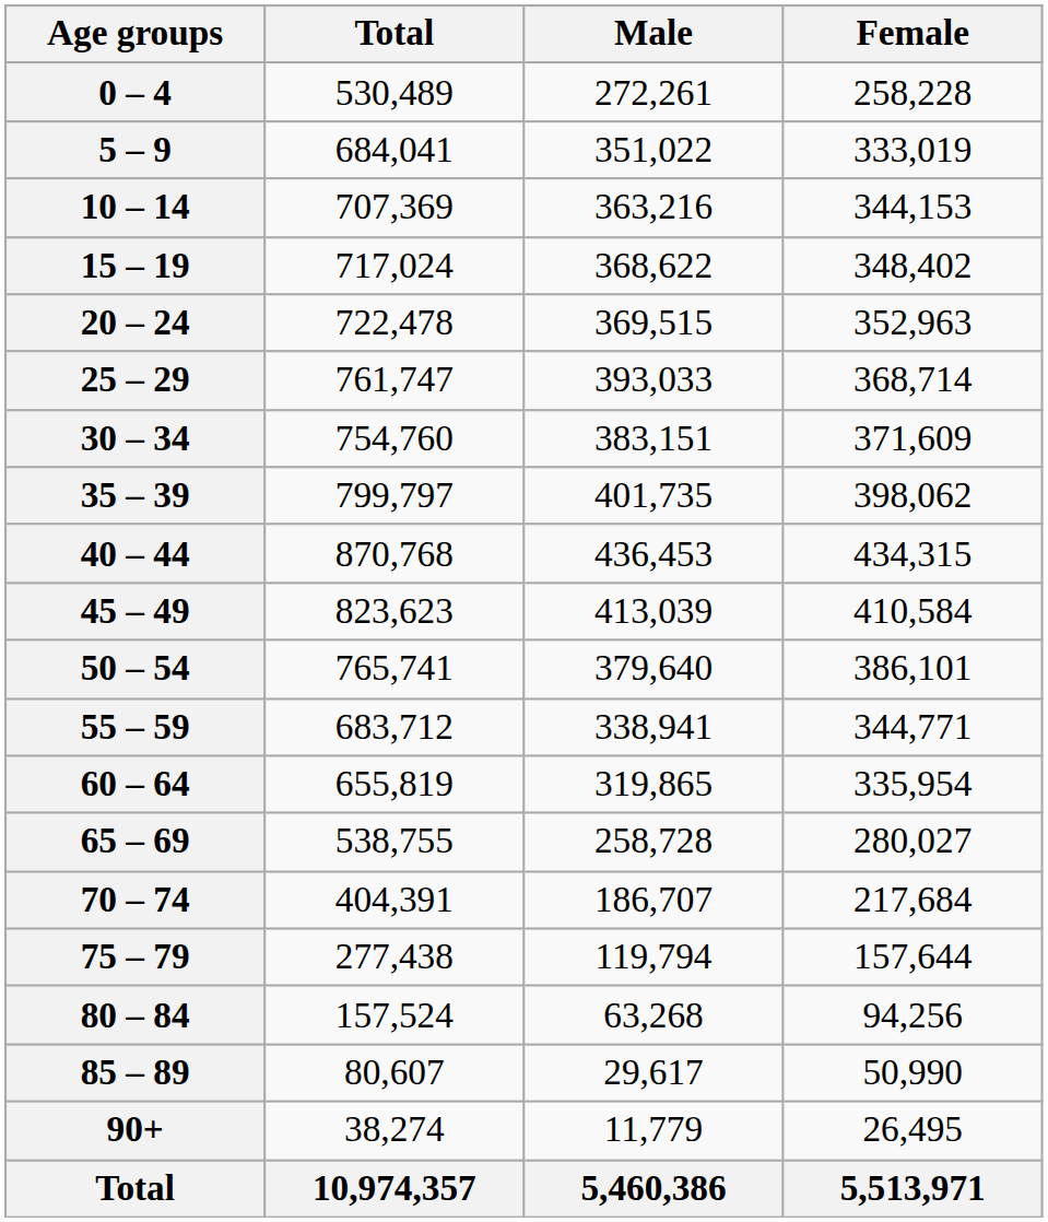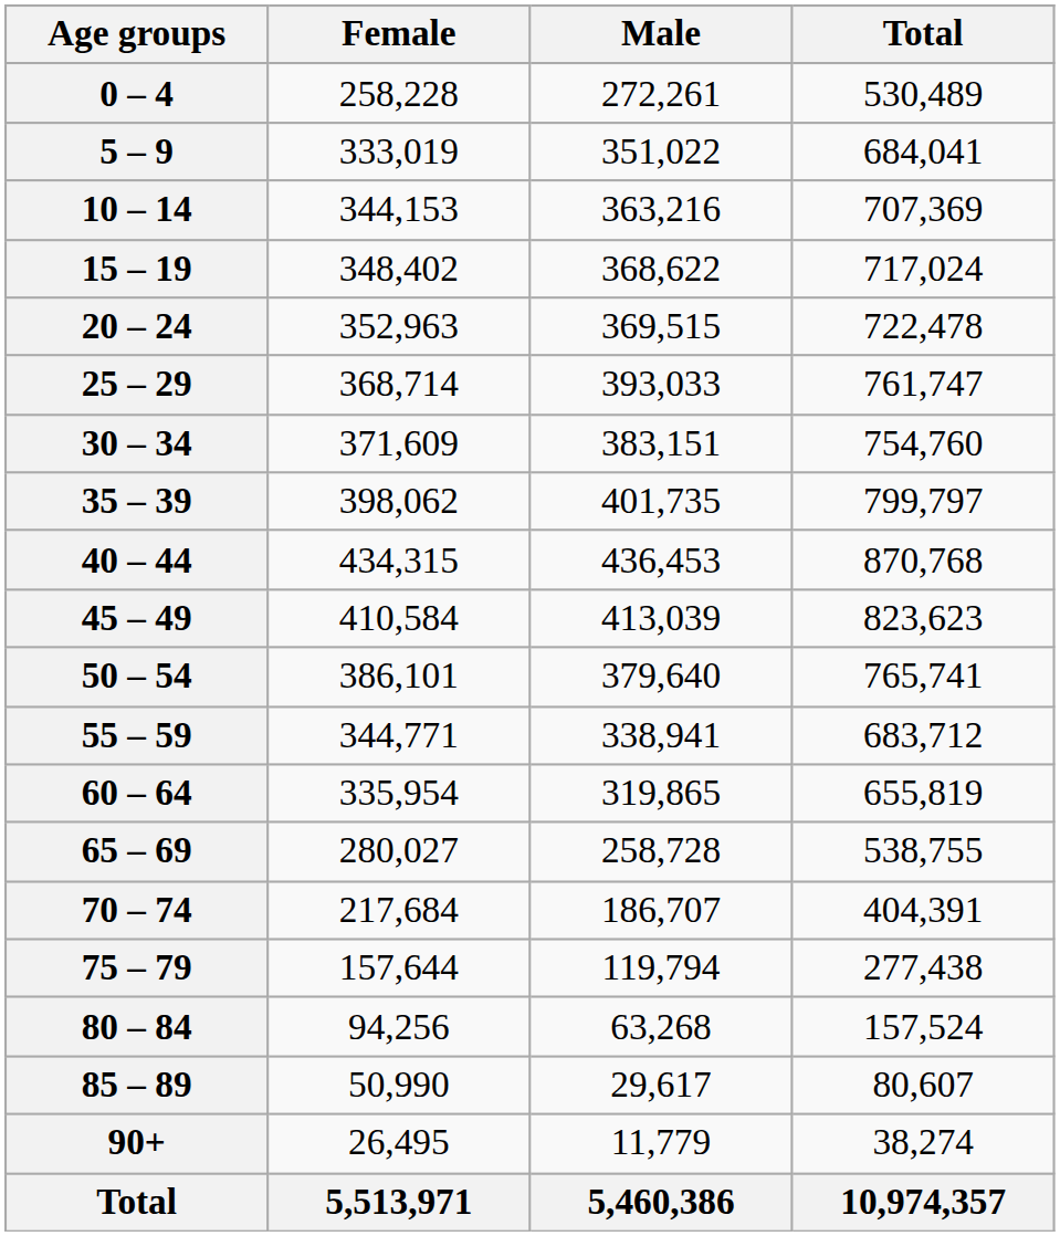 <table class="wikitable">
 <tr>
 <th style="width:80pt;">Age groups</th>
+<th style="width:80pt;">Female</th>
+<th style="width:80pt;">Male</th>
 <th style="width:80pt;">Total</th>
-<th style="width:80pt;">Male</th>
-<th style="width:80pt;">Female</th>
 </tr>
 <tr>
 <th style="width:80pt;">0 – 4</th>
+<td style="text-align:center;">258,228</td>
+<td style="text-align:center;">272,261</td>
 <td style="text-align:center;">530,489</td>
-<td style="text-align:center;">272,261</td>
-<td style="text-align:center;">258,228</td>
 </tr>
 <tr>
 <th style="width:80pt;">5 – 9</th>
+<td style="text-align:center;">333,019</td>
+<td style="text-align:center;">351,022</td>
 <td style="text-align:center;">684,041</td>
-<td style="text-align:center;">351,022</td>
-<td style="text-align:center;">333,019</td>
 </tr>
 <tr>
 <th style="width:80pt;">10 – 14</th>
+<td style="text-align:center;">344,153</td>
+<td style="text-align:center;">363,216</td>
 <td style="text-align:center;">707,369</td>
-<td style="text-align:center;">363,216</td>
-<td style="text-align:center;">344,153</td>
 </tr>
 <tr>
 <th style="width:80pt;">15 – 19</th>
+<td style="text-align:center;">348,402</td>
+<td style="text-align:center;">368,622</td>
 <td style="text-align:center;">717,024</td>
-<td style="text-align:center;">368,622</td>
-<td style="text-align:center;">348,402</td>
 </tr>
 <tr>
 <th style="width:80pt;">20 – 24</th>
+<td style="text-align:center;">352,963</td>
+<td style="text-align:center;">369,515</td>
 <td style="text-align:center;">722,478</td>
-<td style="text-align:center;">369,515</td>
-<td style="text-align:center;">352,963</td>
 </tr>
 <tr>
 <th style="width:80pt;">25 – 29</th>
+<td style="text-align:center;">368,714</td>
+<td style="text-align:center;">393,033</td>
 <td style="text-align:center;">761,747</td>
-<td style="text-align:center;">393,033</td>
-<td style="text-align:center;">368,714</td>
 </tr>
 <tr>
 <th style="width:80pt;">30 – 34</th>
+<td style="text-align:center;">371,609</td>
+<td style="text-align:center;">383,151</td>
 <td style="text-align:center;">754,760</td>
-<td style="text-align:center;">383,151</td>
-<td style="text-align:center;">371,609</td>
 </tr>
 <tr>
 <th style="width:80pt;">35 – 39</th>
+<td style="text-align:center;">398,062</td>
+<td style="text-align:center;">401,735</td>
 <td style="text-align:center;">799,797</td>
-<td style="text-align:center;">401,735</td>
-<td style="text-align:center;">398,062</td>
 </tr>
 <tr>
 <th style="width:80pt;">40 – 44</th>
+<td style="text-align:center;">434,315</td>
+<td style="text-align:center;">436,453</td>
 <td style="text-align:center;">870,768</td>
-<td style="text-align:center;">436,453</td>
-<td style="text-align:center;">434,315</td>
 </tr>
 <tr>
 <th style="width:80pt;">45 – 49</th>
+<td style="text-align:center;">410,584</td>
+<td style="text-align:center;">413,039</td>
 <td style="text-align:center;">823,623</td>
-<td style="text-align:center;">413,039</td>
-<td style="text-align:center;">410,584</td>
 </tr>
 <tr>
 <th style="width:80pt;">50 – 54</th>
+<td style="text-align:center;">386,101</td>
+<td style="text-align:center;">379,640</td>
 <td style="text-align:center;">765,741</td>
-<td style="text-align:center;">379,640</td>
-<td style="text-align:center;">386,101</td>
 </tr>
 <tr>
 <th style="width:80pt;">55 – 59</th>
+<td style="text-align:center;">344,771</td>
+<td style="text-align:center;">338,941</td>
 <td style="text-align:center;">683,712</td>
-<td style="text-align:center;">338,941</td>
-<td style="text-align:center;">344,771</td>
 </tr>
 <tr>
 <th style="width:80pt;">60 – 64</th>
+<td style="text-align:center;">335,954</td>
+<td style="text-align:center;">319,865</td>
 <td style="text-align:center;">655,819</td>
-<td style="text-align:center;">319,865</td>
-<td style="text-align:center;">335,954</td>
 </tr>
 <tr>
 <th style="width:80pt;">65 – 69</th>
+<td style="text-align:center;">280,027</td>
+<td style="text-align:center;">258,728</td>
 <td style="text-align:center;">538,755</td>
-<td style="text-align:center;">258,728</td>
-<td style="text-align:center;">280,027</td>
 </tr>
 <tr>
 <th style="width:80pt;">70 – 74</th>
+<td style="text-align:center;">217,684</td>
+<td style="text-align:center;">186,707</td>
 <td style="text-align:center;">404,391</td>
-<td style="text-align:center;">186,707</td>
-<td style="text-align:center;">217,684</td>
 </tr>
 <tr>
 <th style="width:80pt;">75 – 79</th>
+<td style="text-align:center;">157,644</td>
+<td style="text-align:center;">119,794</td>
 <td style="text-align:center;">277,438</td>
-<td style="text-align:center;">119,794</td>
-<td style="text-align:center;">157,644</td>
 </tr>
 <tr>
 <th style="width:80pt;">80 – 84</th>
+<td style="text-align:center;">94,256</td>
+<td style="text-align:center;">63,268</td>
 <td style="text-align:center;">157,524</td>
-<td style="text-align:center;">63,268</td>
-<td style="text-align:center;">94,256</td>
 </tr>
 <tr>
 <th style="width:80pt;">85 – 89</th>
+<td style="text-align:center;">50,990</td>
+<td style="text-align:center;">29,617</td>
 <td style="text-align:center;">80,607</td>
-<td style="text-align:center;">29,617</td>
-<td style="text-align:center;">50,990</td>
 </tr>
 <tr>
 <th style="width:80pt;">90+</th>
+<td style="text-align:center;">26,495</td>
+<td style="text-align:center;">11,779</td>
 <td style="text-align:center;">38,274</td>
-<td style="text-align:center;">11,779</td>
-<td style="text-align:center;">26,495</td>
 </tr>
 <tr>
 <th>Total</th>
+<th>5,513,971</th>
+<th>5,460,386</th>
 <th>10,974,357</th>
-<th>5,460,386</th>
-<th>5,513,971</th>
 </tr>
 </table>
